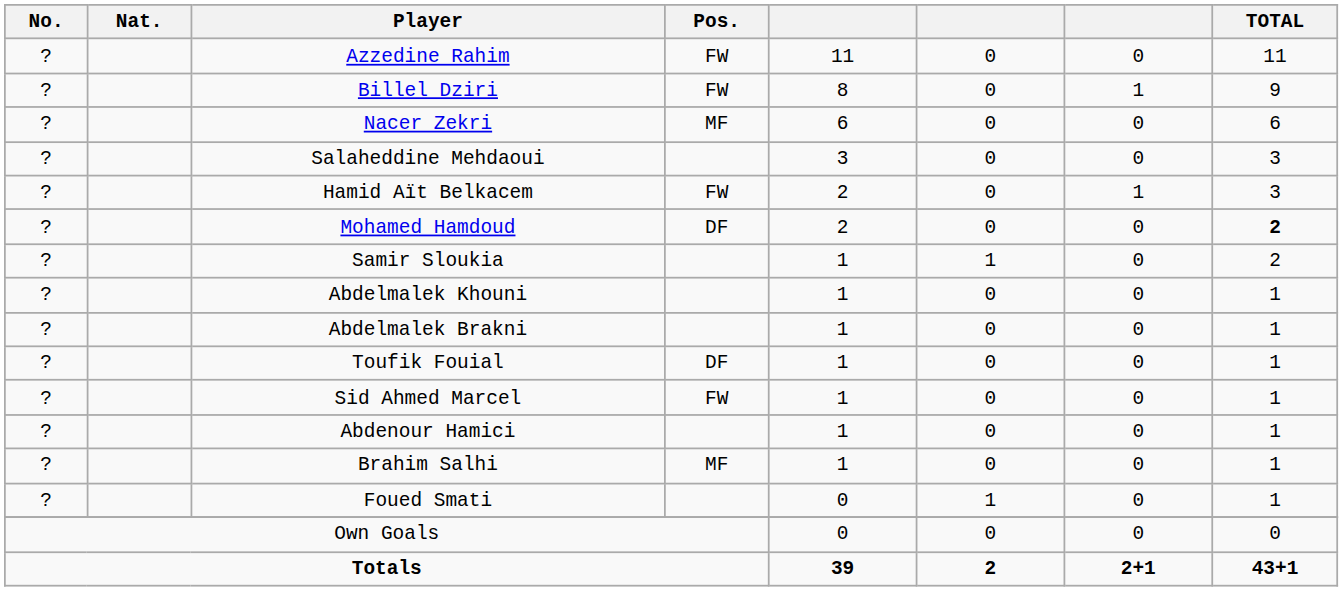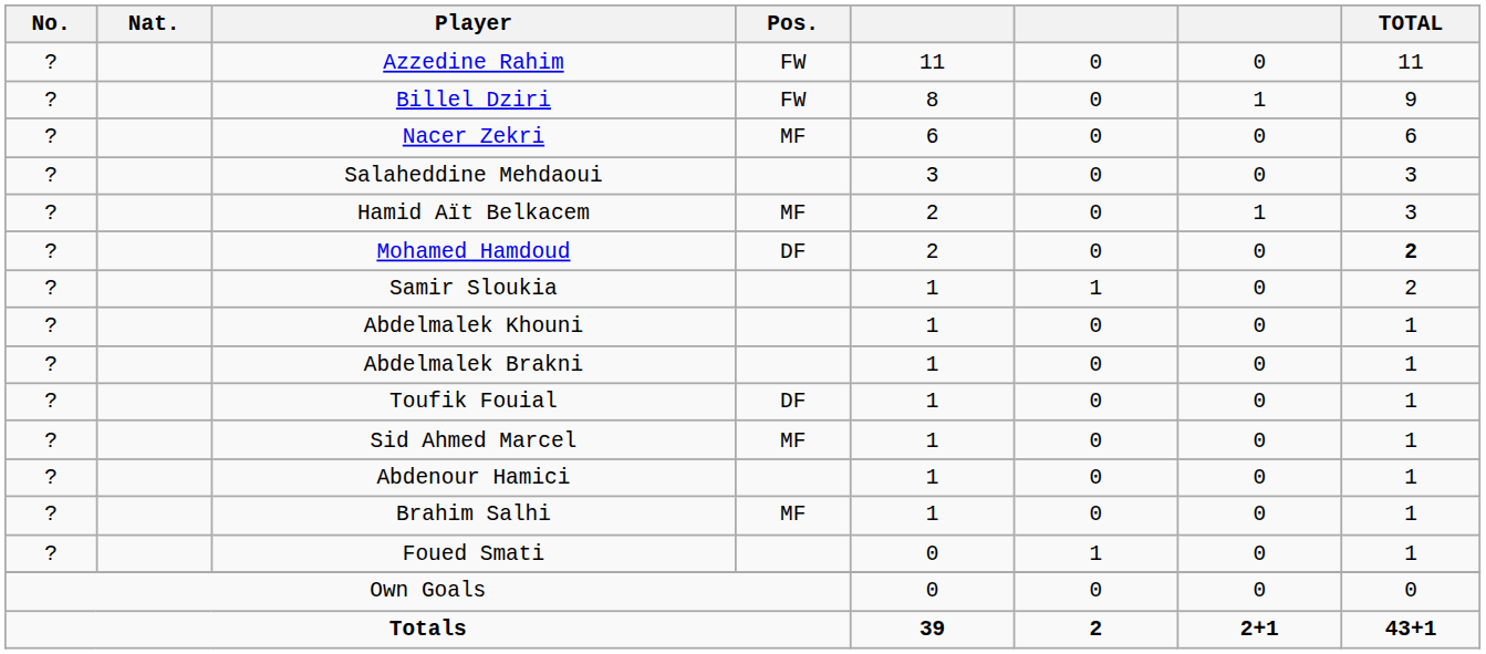 <table class="wikitable sortable alternance"  style="font-size:85%; text-align:center; line-height:14px; width:60%;">
 <tr>
 <th width=10>No.</th>
 <th width=10>Nat.</th>
 <th width=140>Player</th>
 <th width=10>Pos.</th>
 <th width=40></th>
 <th width=40></th>
 <th width=40></th>
 <th width=10>TOTAL</th>
 </tr>
 <tr>
 <td>?</td>
 <td></td>
 <td><a href='#'>Azzedine Rahim</a></td>
 <td>FW</td>
 <td>11</td>
 <td>0</td>
 <td>0</td>
 <td>11</td>
 </tr>
 <tr>
 <td>?</td>
 <td></td>
 <td><a href='#'>Billel Dziri</a></td>
 <td>FW</td>
 <td>8</td>
 <td>0</td>
 <td>1</td>
 <td>9</td>
 </tr>
 <tr>
 <td>?</td>
 <td></td>
 <td><a href='#'>Nacer Zekri</a></td>
 <td>MF</td>
 <td>6</td>
 <td>0</td>
 <td>0</td>
 <td>6</td>
 </tr>
 <tr>
 <td>?</td>
 <td></td>
 <td>Salaheddine Mehdaoui</td>
 <td></td>
 <td>3</td>
 <td>0</td>
 <td>0</td>
 <td>3</td>
 </tr>
 <tr>
 <td>?</td>
 <td></td>
 <td>Hamid Aït Belkacem</td>
-<td>FW</td>
+<td>MF</td>
 <td>2</td>
 <td>0</td>
 <td>1</td>
 <td>3</td>
 </tr>
 <tr>
 <td>?</td>
 <td></td>
 <td><a href='#'>Mohamed Hamdoud</a></td>
 <td>DF</td>
 <td>2</td>
 <td>0</td>
 <td>0</td>
 <td><strong>2</strong></td>
 </tr>
 <tr>
 <td>?</td>
 <td></td>
 <td>Samir Sloukia</td>
 <td></td>
 <td>1</td>
 <td>1</td>
 <td>0</td>
 <td>2</td>
 </tr>
 <tr>
 <td>?</td>
 <td></td>
 <td>Abdelmalek Khouni</td>
 <td></td>
 <td>1</td>
 <td>0</td>
 <td>0</td>
 <td>1</td>
 </tr>
 <tr>
 <td>?</td>
 <td></td>
 <td>Abdelmalek Brakni</td>
 <td></td>
 <td>1</td>
 <td>0</td>
 <td>0</td>
 <td>1</td>
 </tr>
 <tr>
 <td>?</td>
 <td></td>
 <td>Toufik Fouial</td>
 <td>DF</td>
 <td>1</td>
 <td>0</td>
 <td>0</td>
 <td>1</td>
 </tr>
 <tr>
 <td>?</td>
 <td></td>
 <td>Sid Ahmed Marcel</td>
-<td>FW</td>
+<td>MF</td>
 <td>1</td>
 <td>0</td>
 <td>0</td>
 <td>1</td>
 </tr>
 <tr>
 <td>?</td>
 <td></td>
 <td>Abdenour Hamici</td>
 <td></td>
 <td>1</td>
 <td>0</td>
 <td>0</td>
 <td>1</td>
 </tr>
 <tr>
 <td>?</td>
 <td></td>
 <td>Brahim Salhi</td>
 <td>MF</td>
 <td>1</td>
 <td>0</td>
 <td>0</td>
 <td>1</td>
 </tr>
 <tr>
 <td>?</td>
 <td></td>
 <td>Foued Smati</td>
 <td></td>
 <td>0</td>
 <td>1</td>
 <td>0</td>
 <td>1</td>
 </tr>
 <tr>
 </tr>
 <tr class="sortbottom">
 <td colspan="4">Own Goals</td>
 <td>0</td>
 <td>0</td>
 <td>0</td>
 <td>0</td>
 </tr>
 <tr class="sortbottom">
 <td colspan="4"><strong>Totals</strong></td>
 <td><strong>39</strong></td>
 <td><strong>2</strong></td>
 <td><strong>2+1</strong></td>
 <td><strong>43+1</strong></td>
 </tr>
 </table>
